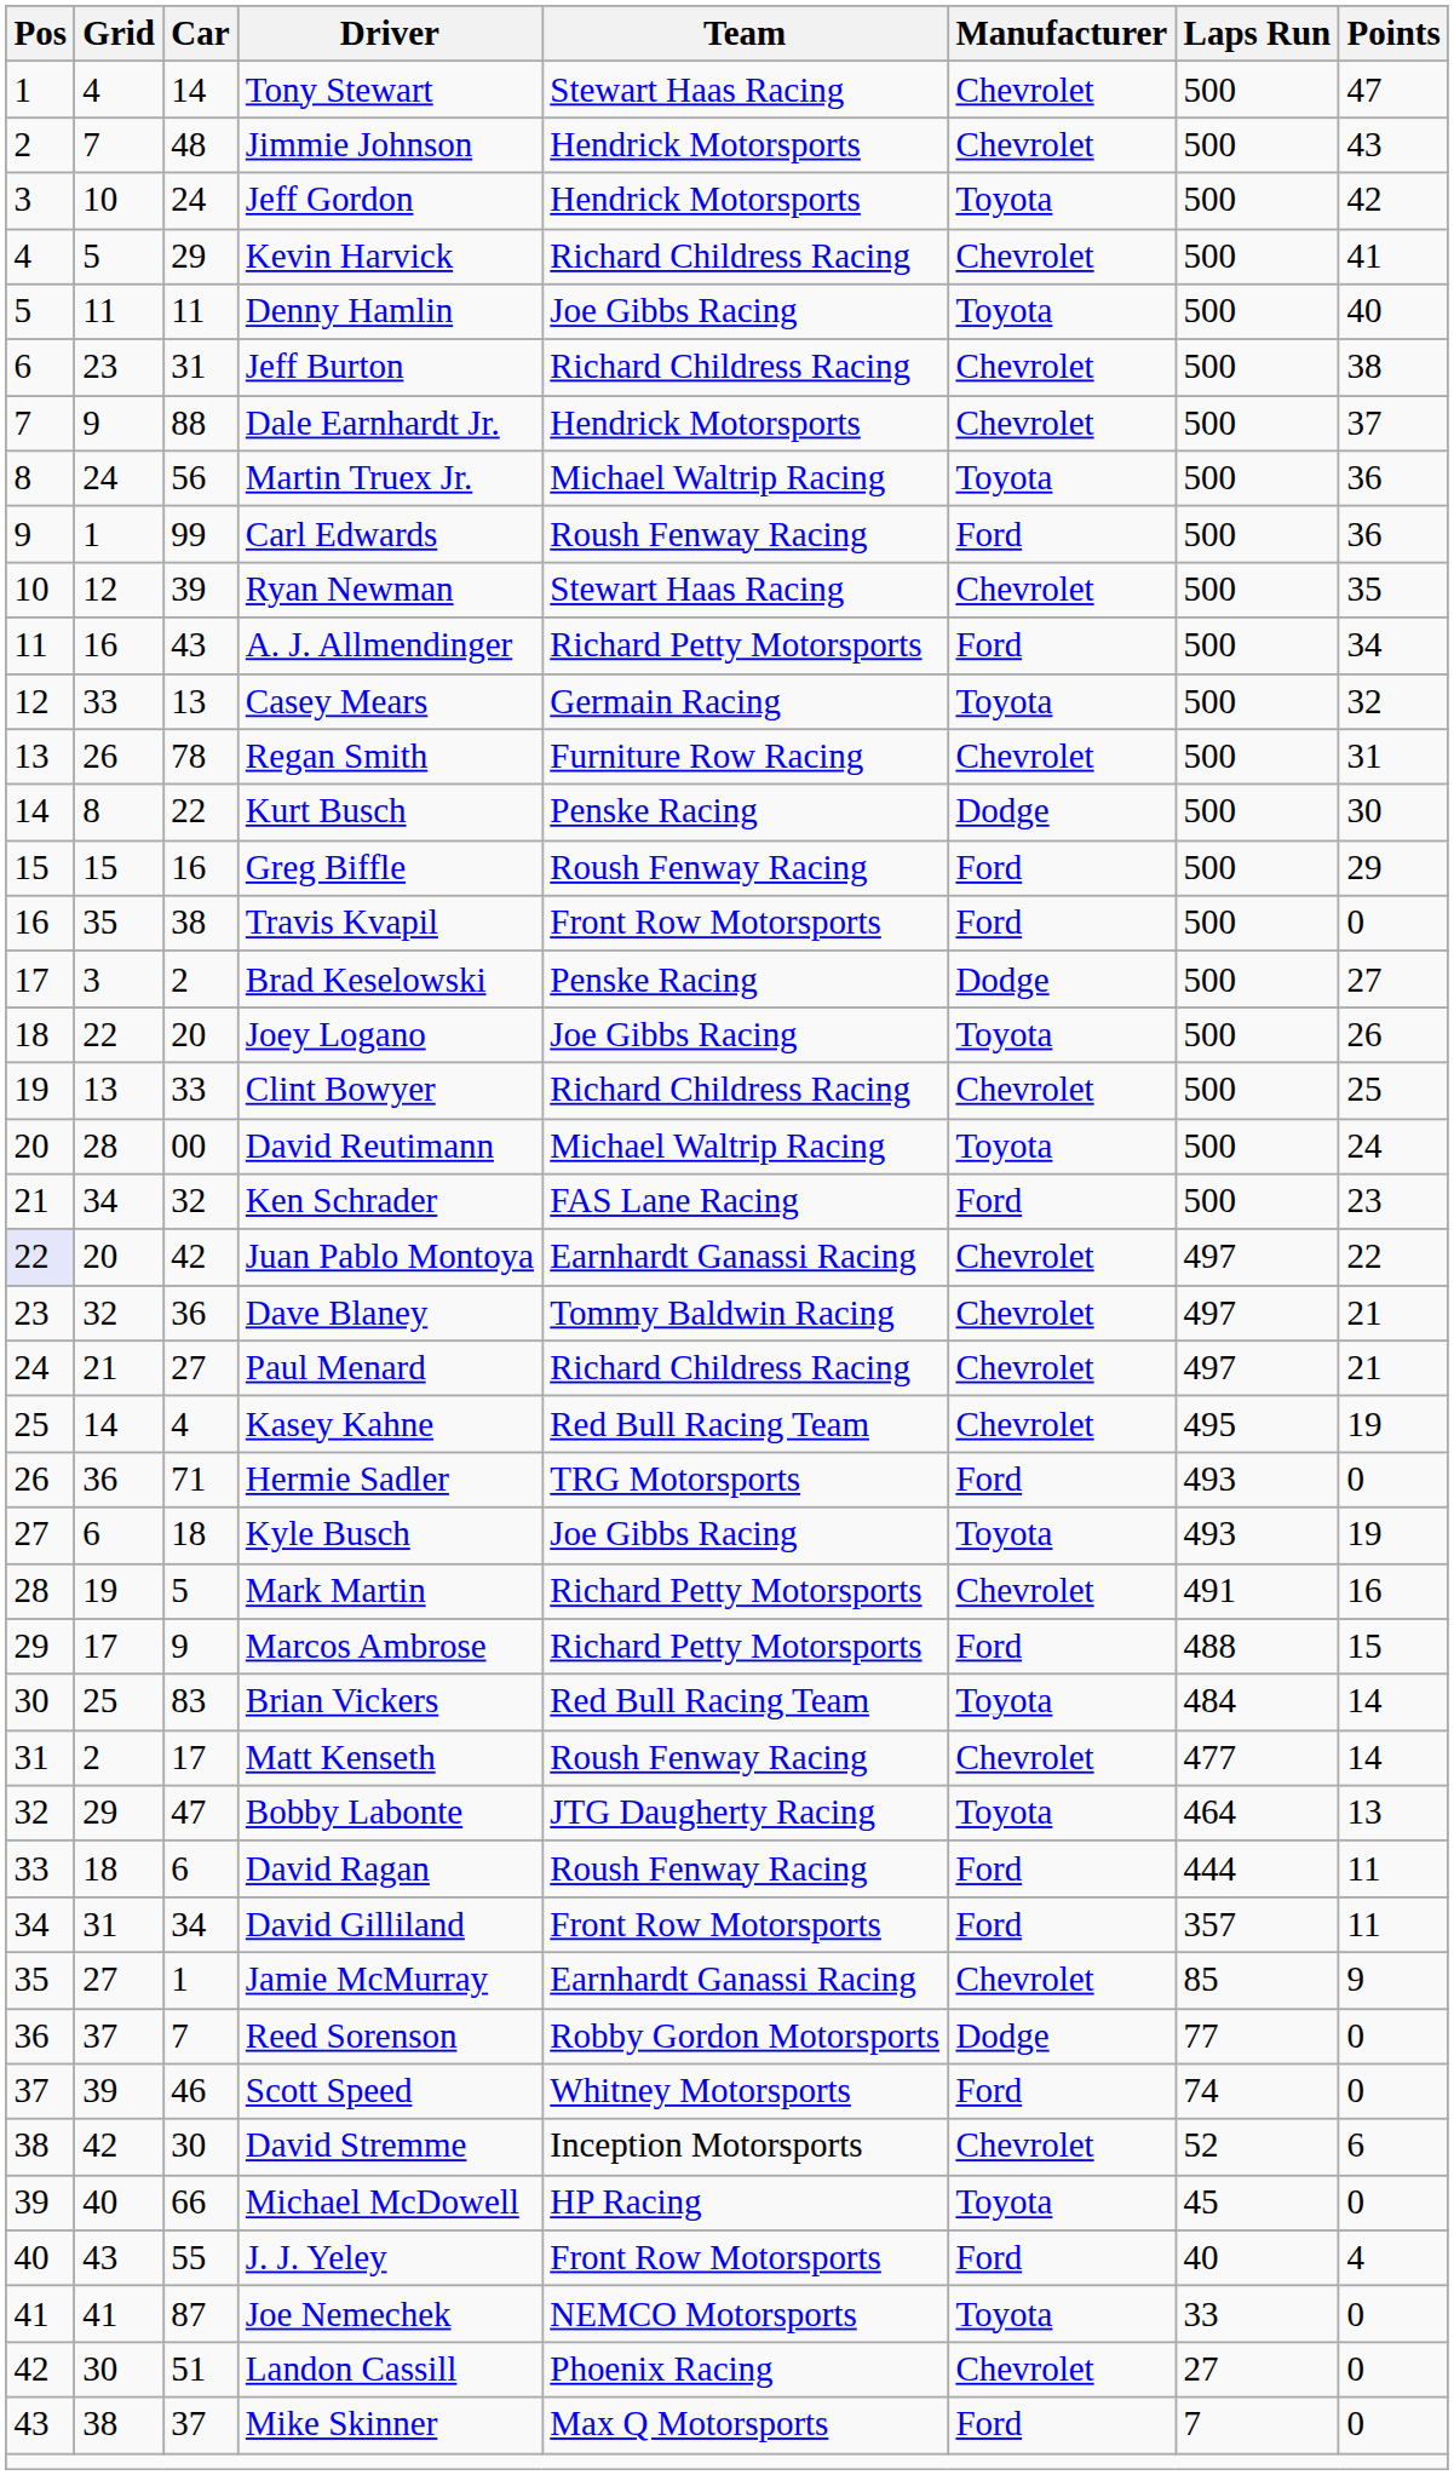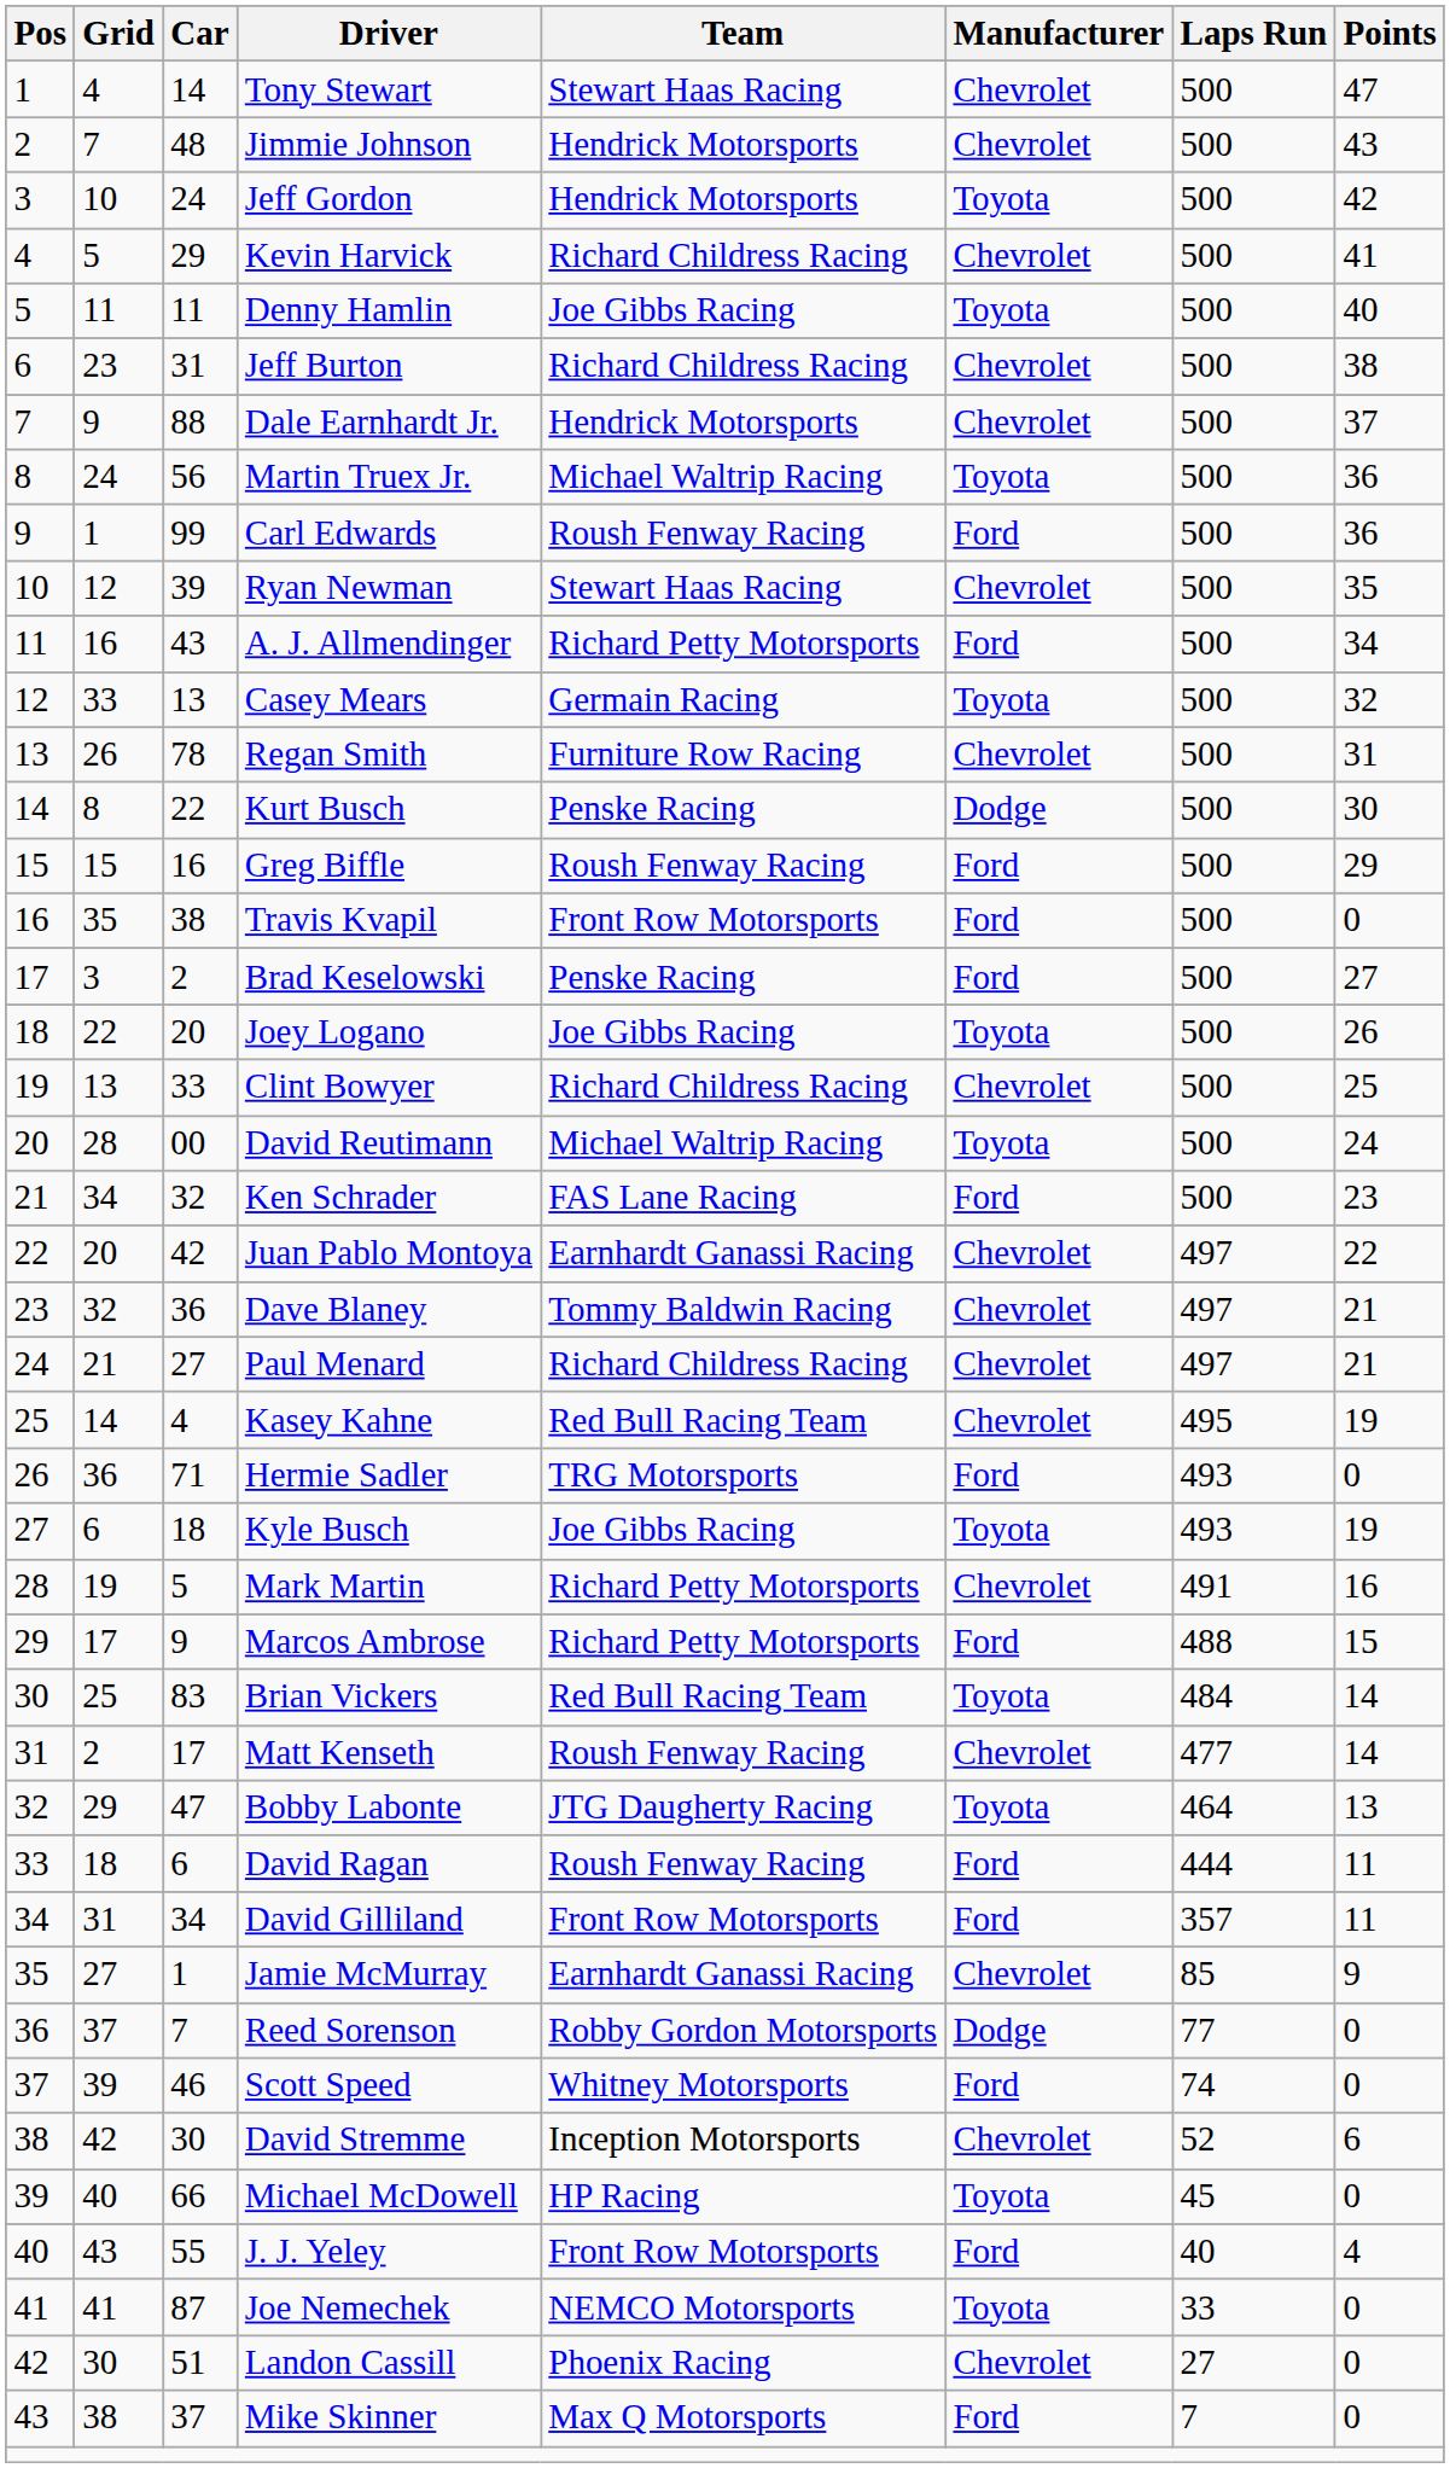 <table class="sortable wikitable" border="1">
 <tr>
 <th>Pos</th>
 <th>Grid</th>
 <th>Car</th>
 <th>Driver</th>
 <th>Team</th>
 <th>Manufacturer</th>
 <th>Laps Run</th>
 <th>Points</th>
 </tr>
 <tr>
 <td>1</td>
 <td>4</td>
 <td>14</td>
 <td><a href='#'>Tony Stewart</a></td>
 <td><a href='#'>Stewart Haas Racing</a></td>
 <td><a href='#'>Chevrolet</a></td>
 <td>500</td>
 <td>47</td>
 </tr>
 <tr>
 <td>2</td>
 <td>7</td>
 <td>48</td>
 <td><a href='#'>Jimmie Johnson</a></td>
 <td><a href='#'>Hendrick Motorsports</a></td>
 <td><a href='#'>Chevrolet</a></td>
 <td>500</td>
 <td>43</td>
 </tr>
 <tr>
 <td>3</td>
 <td>10</td>
 <td>24</td>
 <td><a href='#'>Jeff Gordon</a></td>
 <td><a href='#'>Hendrick Motorsports</a></td>
 <td><a href='#'>Toyota</a></td>
 <td>500</td>
 <td>42</td>
 </tr>
 <tr>
 <td>4</td>
 <td>5</td>
 <td>29</td>
 <td><a href='#'>Kevin Harvick</a></td>
 <td><a href='#'>Richard Childress Racing</a></td>
 <td><a href='#'>Chevrolet</a></td>
 <td>500</td>
 <td>41</td>
 </tr>
 <tr>
 <td>5</td>
 <td>11</td>
 <td>11</td>
 <td><a href='#'>Denny Hamlin</a></td>
 <td><a href='#'>Joe Gibbs Racing</a></td>
 <td><a href='#'>Toyota</a></td>
 <td>500</td>
 <td>40</td>
 </tr>
 <tr>
 <td>6</td>
 <td>23</td>
 <td>31</td>
 <td><a href='#'>Jeff Burton</a></td>
 <td><a href='#'>Richard Childress Racing</a></td>
 <td><a href='#'>Chevrolet</a></td>
 <td>500</td>
 <td>38</td>
 </tr>
 <tr>
 <td>7</td>
 <td>9</td>
 <td>88</td>
 <td><a href='#'>Dale Earnhardt Jr.</a></td>
 <td><a href='#'>Hendrick Motorsports</a></td>
 <td><a href='#'>Chevrolet</a></td>
 <td>500</td>
 <td>37</td>
 </tr>
 <tr>
 <td>8</td>
 <td>24</td>
 <td>56</td>
 <td><a href='#'>Martin Truex Jr.</a></td>
 <td><a href='#'>Michael Waltrip Racing</a></td>
 <td><a href='#'>Toyota</a></td>
 <td>500</td>
 <td>36</td>
 </tr>
 <tr>
 <td>9</td>
 <td>1</td>
 <td>99</td>
 <td><a href='#'>Carl Edwards</a></td>
 <td><a href='#'>Roush Fenway Racing</a></td>
 <td><a href='#'>Ford</a></td>
 <td>500</td>
 <td>36</td>
 </tr>
 <tr>
 <td>10</td>
 <td>12</td>
 <td>39</td>
 <td><a href='#'>Ryan Newman</a></td>
 <td><a href='#'>Stewart Haas Racing</a></td>
 <td><a href='#'>Chevrolet</a></td>
 <td>500</td>
 <td>35</td>
 </tr>
 <tr>
 <td>11</td>
 <td>16</td>
 <td>43</td>
 <td><a href='#'>A. J. Allmendinger</a></td>
 <td><a href='#'>Richard Petty Motorsports</a></td>
 <td><a href='#'>Ford</a></td>
 <td>500</td>
 <td>34</td>
 </tr>
 <tr>
 <td>12</td>
 <td>33</td>
 <td>13</td>
 <td><a href='#'>Casey Mears</a></td>
 <td><a href='#'>Germain Racing</a></td>
 <td><a href='#'>Toyota</a></td>
 <td>500</td>
 <td>32</td>
 </tr>
 <tr>
 <td>13</td>
 <td>26</td>
 <td>78</td>
 <td><a href='#'>Regan Smith</a></td>
 <td><a href='#'>Furniture Row Racing</a></td>
 <td><a href='#'>Chevrolet</a></td>
 <td>500</td>
 <td>31</td>
 </tr>
 <tr>
 <td>14</td>
 <td>8</td>
 <td>22</td>
 <td><a href='#'>Kurt Busch</a></td>
 <td><a href='#'>Penske Racing</a></td>
 <td><a href='#'>Dodge</a></td>
 <td>500</td>
 <td>30</td>
 </tr>
 <tr>
 <td>15</td>
 <td>15</td>
 <td>16</td>
 <td><a href='#'>Greg Biffle</a></td>
 <td><a href='#'>Roush Fenway Racing</a></td>
 <td><a href='#'>Ford</a></td>
 <td>500</td>
 <td>29</td>
 </tr>
 <tr>
 <td>16</td>
 <td>35</td>
 <td>38</td>
 <td><a href='#'>Travis Kvapil</a></td>
 <td><a href='#'>Front Row Motorsports</a></td>
 <td><a href='#'>Ford</a></td>
 <td>500</td>
 <td>0</td>
 </tr>
 <tr>
 <td>17</td>
 <td>3</td>
 <td>2</td>
 <td><a href='#'>Brad Keselowski</a></td>
 <td><a href='#'>Penske Racing</a></td>
-<td><a href='#'>Dodge</a></td>
+<td><a href='#'>Ford</a></td>
 <td>500</td>
 <td>27</td>
 </tr>
 <tr>
 <td>18</td>
 <td>22</td>
 <td>20</td>
 <td><a href='#'>Joey Logano</a></td>
 <td><a href='#'>Joe Gibbs Racing</a></td>
 <td><a href='#'>Toyota</a></td>
 <td>500</td>
 <td>26</td>
 </tr>
 <tr>
 <td>19</td>
 <td>13</td>
 <td>33</td>
 <td><a href='#'>Clint Bowyer</a></td>
 <td><a href='#'>Richard Childress Racing</a></td>
 <td><a href='#'>Chevrolet</a></td>
 <td>500</td>
 <td>25</td>
 </tr>
 <tr>
 <td>20</td>
 <td>28</td>
 <td>00</td>
 <td><a href='#'>David Reutimann</a></td>
 <td><a href='#'>Michael Waltrip Racing</a></td>
 <td><a href='#'>Toyota</a></td>
 <td>500</td>
 <td>24</td>
 </tr>
 <tr>
 <td>21</td>
 <td>34</td>
 <td>32</td>
 <td><a href='#'>Ken Schrader</a></td>
 <td><a href='#'>FAS Lane Racing</a></td>
 <td><a href='#'>Ford</a></td>
 <td>500</td>
 <td>23</td>
 </tr>
 <tr>
-<td style="background: lavender;">22</td>
+<td>22</td>
 <td>20</td>
 <td>42</td>
 <td><a href='#'>Juan Pablo Montoya</a></td>
 <td><a href='#'>Earnhardt Ganassi Racing</a></td>
 <td><a href='#'>Chevrolet</a></td>
 <td>497</td>
 <td>22</td>
 </tr>
 <tr>
 <td>23</td>
 <td>32</td>
 <td>36</td>
 <td><a href='#'>Dave Blaney</a></td>
 <td><a href='#'>Tommy Baldwin Racing</a></td>
 <td><a href='#'>Chevrolet</a></td>
 <td>497</td>
 <td>21</td>
 </tr>
 <tr>
 <td>24</td>
 <td>21</td>
 <td>27</td>
 <td><a href='#'>Paul Menard</a></td>
 <td><a href='#'>Richard Childress Racing</a></td>
 <td><a href='#'>Chevrolet</a></td>
 <td>497</td>
 <td>21</td>
 </tr>
 <tr>
 <td>25</td>
 <td>14</td>
 <td>4</td>
 <td><a href='#'>Kasey Kahne</a></td>
 <td><a href='#'>Red Bull Racing Team</a></td>
 <td><a href='#'>Chevrolet</a></td>
 <td>495</td>
 <td>19</td>
 </tr>
 <tr>
 <td>26</td>
 <td>36</td>
 <td>71</td>
 <td><a href='#'>Hermie Sadler</a></td>
 <td><a href='#'>TRG Motorsports</a></td>
 <td><a href='#'>Ford</a></td>
 <td>493</td>
 <td>0</td>
 </tr>
 <tr>
 <td>27</td>
 <td>6</td>
 <td>18</td>
 <td><a href='#'>Kyle Busch</a></td>
 <td><a href='#'>Joe Gibbs Racing</a></td>
 <td><a href='#'>Toyota</a></td>
 <td>493</td>
 <td>19</td>
 </tr>
 <tr>
 <td>28</td>
 <td>19</td>
 <td>5</td>
 <td><a href='#'>Mark Martin</a></td>
 <td><a href='#'>Richard Petty Motorsports</a></td>
 <td><a href='#'>Chevrolet</a></td>
 <td>491</td>
 <td>16</td>
 </tr>
 <tr>
 <td>29</td>
 <td>17</td>
 <td>9</td>
 <td><a href='#'>Marcos Ambrose</a></td>
 <td><a href='#'>Richard Petty Motorsports</a></td>
 <td><a href='#'>Ford</a></td>
 <td>488</td>
 <td>15</td>
 </tr>
 <tr>
 <td>30</td>
 <td>25</td>
 <td>83</td>
 <td><a href='#'>Brian Vickers</a></td>
 <td><a href='#'>Red Bull Racing Team</a></td>
 <td><a href='#'>Toyota</a></td>
 <td>484</td>
 <td>14</td>
 </tr>
 <tr>
 <td>31</td>
 <td>2</td>
 <td>17</td>
 <td><a href='#'>Matt Kenseth</a></td>
 <td><a href='#'>Roush Fenway Racing</a></td>
 <td><a href='#'>Chevrolet</a></td>
 <td>477</td>
 <td>14</td>
 </tr>
 <tr>
 <td>32</td>
 <td>29</td>
 <td>47</td>
 <td><a href='#'>Bobby Labonte</a></td>
 <td><a href='#'>JTG Daugherty Racing</a></td>
 <td><a href='#'>Toyota</a></td>
 <td>464</td>
 <td>13</td>
 </tr>
 <tr>
 <td>33</td>
 <td>18</td>
 <td>6</td>
 <td><a href='#'>David Ragan</a></td>
 <td><a href='#'>Roush Fenway Racing</a></td>
 <td><a href='#'>Ford</a></td>
 <td>444</td>
 <td>11</td>
 </tr>
 <tr>
 <td>34</td>
 <td>31</td>
 <td>34</td>
 <td><a href='#'>David Gilliland</a></td>
 <td><a href='#'>Front Row Motorsports</a></td>
 <td><a href='#'>Ford</a></td>
 <td>357</td>
 <td>11</td>
 </tr>
 <tr>
 <td>35</td>
 <td>27</td>
 <td>1</td>
 <td><a href='#'>Jamie McMurray</a></td>
 <td><a href='#'>Earnhardt Ganassi Racing</a></td>
 <td><a href='#'>Chevrolet</a></td>
 <td>85</td>
 <td>9</td>
 </tr>
 <tr>
 <td>36</td>
 <td>37</td>
 <td>7</td>
 <td><a href='#'>Reed Sorenson</a></td>
 <td><a href='#'>Robby Gordon Motorsports</a></td>
 <td><a href='#'>Dodge</a></td>
 <td>77</td>
 <td>0</td>
 </tr>
 <tr>
 <td>37</td>
 <td>39</td>
 <td>46</td>
 <td><a href='#'>Scott Speed</a></td>
 <td><a href='#'>Whitney Motorsports</a></td>
 <td><a href='#'>Ford</a></td>
 <td>74</td>
 <td>0</td>
 </tr>
 <tr>
 <td>38</td>
 <td>42</td>
 <td>30</td>
 <td><a href='#'>David Stremme</a></td>
 <td>Inception Motorsports</td>
 <td><a href='#'>Chevrolet</a></td>
 <td>52</td>
 <td>6</td>
 </tr>
 <tr>
 <td>39</td>
 <td>40</td>
 <td>66</td>
 <td><a href='#'>Michael McDowell</a></td>
 <td><a href='#'>HP Racing</a></td>
 <td><a href='#'>Toyota</a></td>
 <td>45</td>
 <td>0</td>
 </tr>
 <tr>
 <td>40</td>
 <td>43</td>
 <td>55</td>
 <td><a href='#'>J. J. Yeley</a></td>
 <td><a href='#'>Front Row Motorsports</a></td>
 <td><a href='#'>Ford</a></td>
 <td>40</td>
 <td>4</td>
 </tr>
 <tr>
 <td>41</td>
 <td>41</td>
 <td>87</td>
 <td><a href='#'>Joe Nemechek</a></td>
 <td><a href='#'>NEMCO Motorsports</a></td>
 <td><a href='#'>Toyota</a></td>
 <td>33</td>
 <td>0</td>
 </tr>
 <tr>
 <td>42</td>
 <td>30</td>
 <td>51</td>
 <td><a href='#'>Landon Cassill</a></td>
 <td><a href='#'>Phoenix Racing</a></td>
 <td><a href='#'>Chevrolet</a></td>
 <td>27</td>
 <td>0</td>
 </tr>
 <tr>
 <td>43</td>
 <td>38</td>
 <td>37</td>
 <td><a href='#'>Mike Skinner</a></td>
 <td><a href='#'>Max Q Motorsports</a></td>
 <td><a href='#'>Ford</a></td>
 <td>7</td>
 <td>0</td>
 </tr>
 <tr class="sortbottom">
 <td colspan="9"></td>
 </tr>
 </table>
